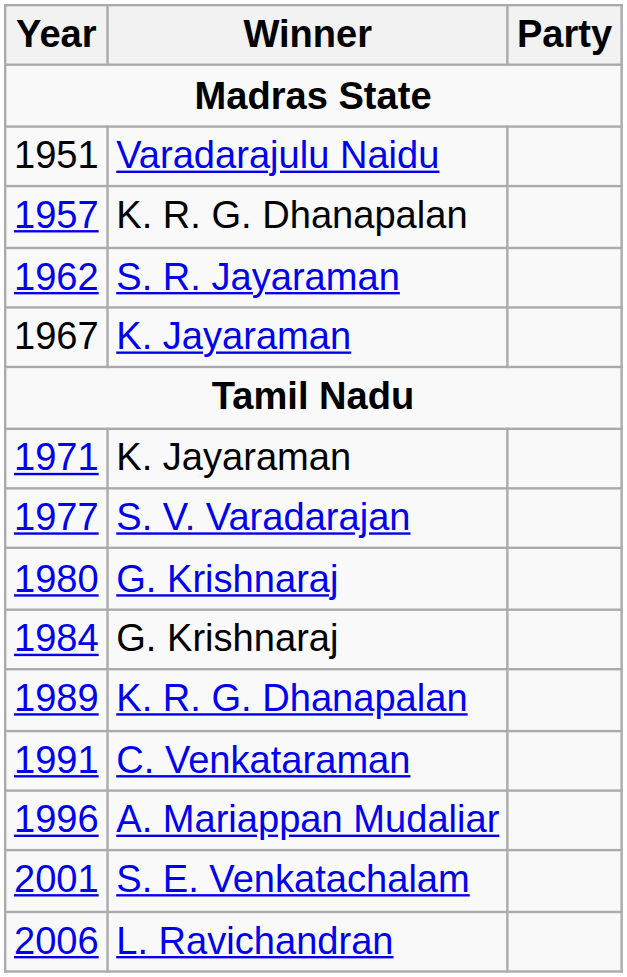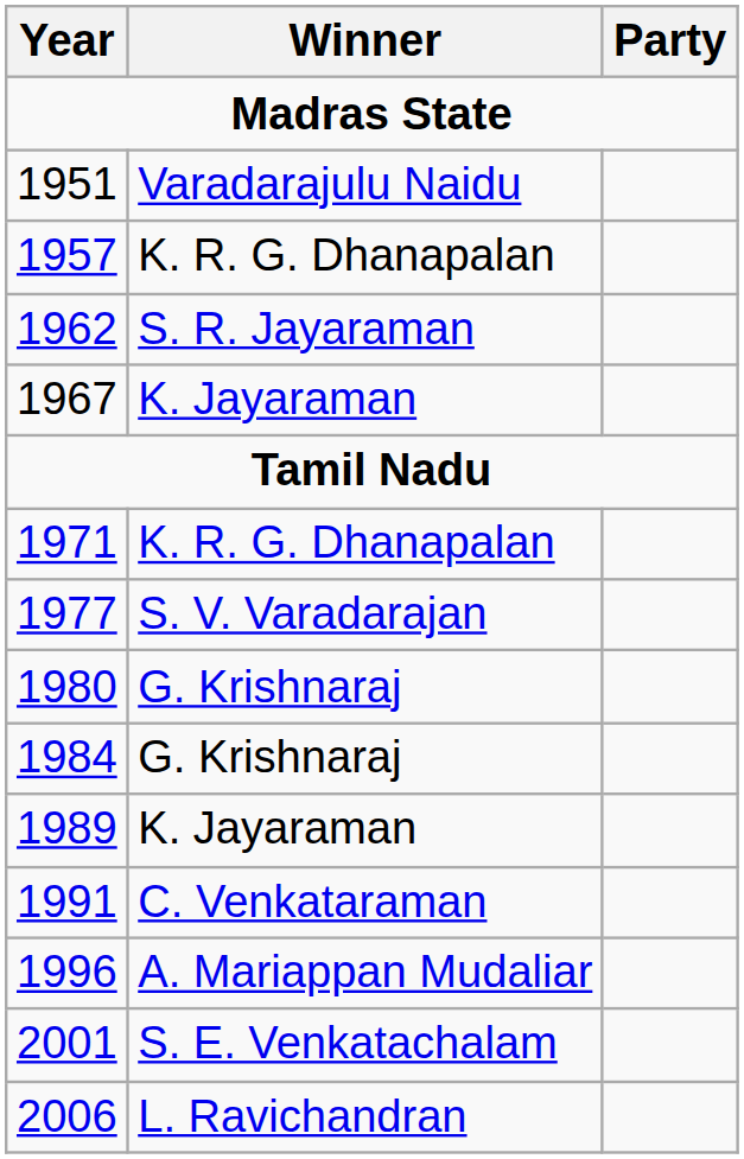 <table class="wikitable sortable">
 <tr>
 <th>Year</th>
 <th>Winner</th>
 <th colspan="2">Party</th>
 </tr>
 <tr>
 <td style="text-align: center;" colspan="4"><strong>Madras State</strong></td>
 </tr>
 <tr>
 <td>1951</td>
 <td><a href='#'>Varadarajulu Naidu</a></td>
 <td></td>
 </tr>
 <tr>
 <td><a href='#'>1957</a></td>
 <td>K. R. G. Dhanapalan</td>
 <td></td>
 </tr>
 <tr>
 <td><a href='#'>1962</a></td>
 <td><a href='#'>S. R. Jayaraman</a></td>
 <td></td>
 </tr>
 <tr>
 <td>1967</td>
 <td><a href='#'>K. Jayaraman</a></td>
 <td></td>
 </tr>
 <tr>
 <td style="text-align: center;" colspan="4"><strong>Tamil Nadu</strong></td>
 </tr>
 <tr>
 <td><a href='#'>1971</a></td>
-<td>K. Jayaraman</td>
+<td><a href='#'>K. R. G. Dhanapalan</a></td>
 <td></td>
 </tr>
 <tr>
 <td><a href='#'>1977</a></td>
 <td><a href='#'>S. V. Varadarajan</a></td>
 <td></td>
 </tr>
 <tr>
 <td><a href='#'>1980</a></td>
 <td><a href='#'>G. Krishnaraj</a></td>
 <td></td>
 </tr>
 <tr>
 <td><a href='#'>1984</a></td>
 <td>G. Krishnaraj</td>
 <td></td>
 </tr>
 <tr>
 <td><a href='#'>1989</a></td>
-<td><a href='#'>K. R. G. Dhanapalan</a></td>
+<td>K. Jayaraman</td>
 <td></td>
 </tr>
 <tr>
 <td><a href='#'>1991</a></td>
 <td><a href='#'>C. Venkataraman</a></td>
 <td></td>
 </tr>
 <tr>
 <td><a href='#'>1996</a></td>
 <td><a href='#'>A. Mariappan Mudaliar</a></td>
 <td></td>
 </tr>
 <tr>
 <td><a href='#'>2001</a></td>
 <td><a href='#'>S. E. Venkatachalam</a></td>
 <td></td>
 </tr>
 <tr>
 <td><a href='#'>2006</a></td>
 <td><a href='#'>L. Ravichandran</a></td>
 <td></td>
 </tr>
 </table>
